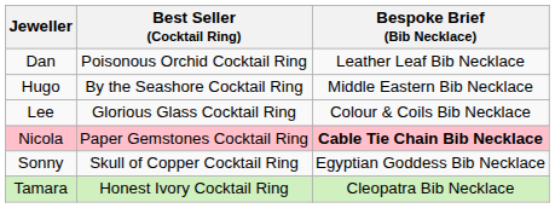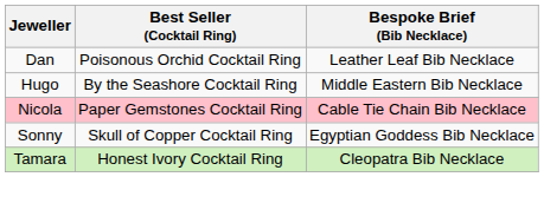 <table class="wikitable" style="text-align:center;">
 <tr>
 <th>Jeweller</th>
 <th>Best Seller<br><small>(Cocktail Ring)</small></th>
 <th>Bespoke Brief<br><small>(Bib Necklace)</small></th>
 </tr>
 <tr>
 <td>Dan</td>
 <td>Poisonous Orchid Cocktail Ring</td>
 <td>Leather Leaf Bib Necklace</td>
 </tr>
 <tr>
 <td>Hugo</td>
 <td>By the Seashore Cocktail Ring</td>
 <td>Middle Eastern Bib Necklace</td>
 </tr>
-<tr>
-<td>Lee</td>
-<td>Glorious Glass Cocktail Ring</td>
-<td>Colour & Coils Bib Necklace</td>
-</tr>
 <tr style="background:Pink">
 <td>Nicola</td>
 <td>Paper Gemstones Cocktail Ring</td>
-<td><strong>Cable Tie Chain Bib Necklace</strong></td>
+<td>Cable Tie Chain Bib Necklace</td>
 </tr>
 <tr>
 <td>Sonny</td>
 <td>Skull of Copper Cocktail Ring</td>
 <td>Egyptian Goddess Bib Necklace</td>
 </tr>
 <tr style="background:#d0f0c0">
 <td>Tamara</td>
 <td>Honest Ivory Cocktail Ring</td>
 <td>Cleopatra Bib Necklace</td>
 </tr>
 </table>
